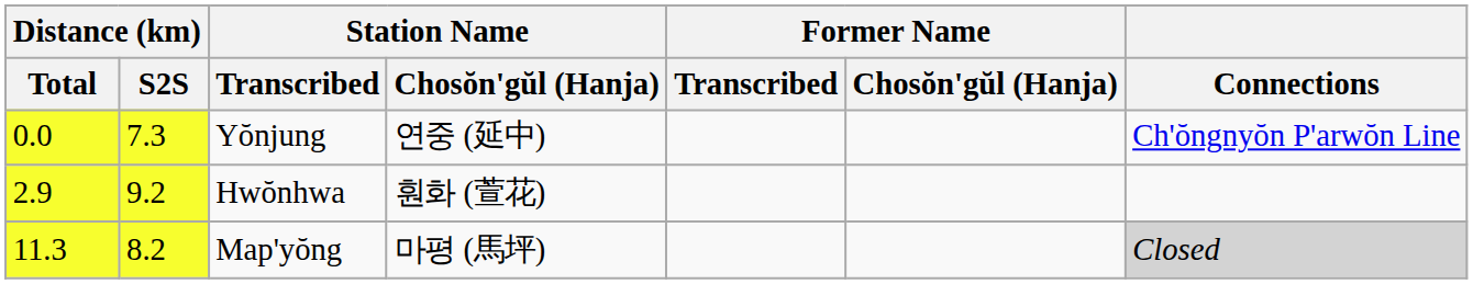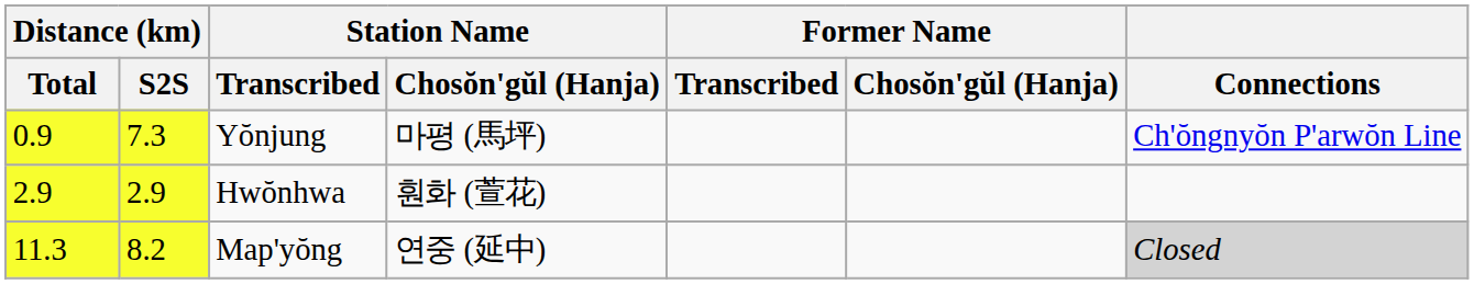 <table class="wikitable" style="font-size:90%;">
 <tr>
 <th colspan="2">Distance (km)</th>
 <th colspan="2">Station Name</th>
 <th colspan="2">Former Name</th>
 <th></th>
 </tr>
 <tr>
 <th>Total</th>
 <th>S2S</th>
 <th>Transcribed</th>
 <th>Chosŏn'gŭl (Hanja)</th>
 <th>Transcribed</th>
 <th>Chosŏn'gŭl (Hanja)</th>
 <th>Connections</th>
 </tr>
 <tr>
-<td bgcolor=#F7FE2E>0.0</td>
+<td bgcolor=#F7FE2E>0.9</td>
 <td bgcolor=#F7FE2E>7.3</td>
 <td>Yŏnjung</td>
-<td>연중 (延中)</td>
+<td>마평 (馬坪)</td>
 <td></td>
 <td></td>
 <td><a href='#'>Ch'ŏngnyŏn P'arwŏn Line</a></td>
 </tr>
 <tr>
 <td bgcolor=#F7FE2E>2.9</td>
-<td bgcolor=#F7FE2E>9.2</td>
+<td bgcolor=#F7FE2E>2.9</td>
 <td>Hwŏnhwa</td>
 <td>훤화 (萱花)</td>
 <td></td>
 <td></td>
 <td></td>
 </tr>
 <tr>
 <td bgcolor=#F7FE2E>11.3</td>
 <td bgcolor=#F7FE2E>8.2</td>
 <td>Map'yŏng</td>
-<td>마평 (馬坪)</td>
+<td>연중 (延中)</td>
 <td></td>
 <td></td>
 <td style="background: lightgrey;"><em>Closed</em></td>
 </tr>
 </table>
